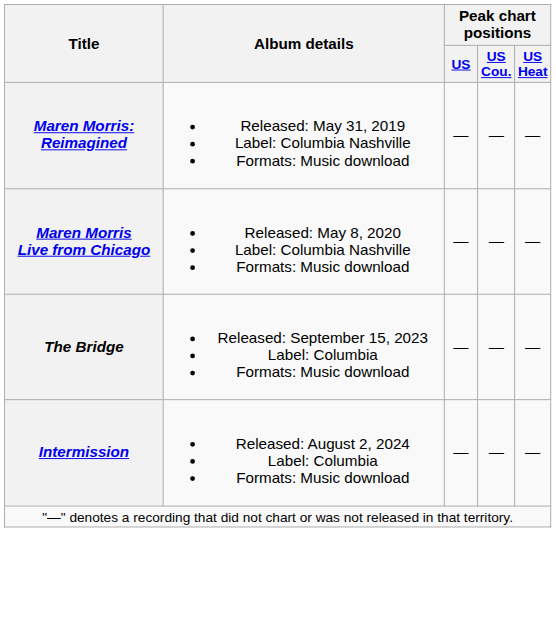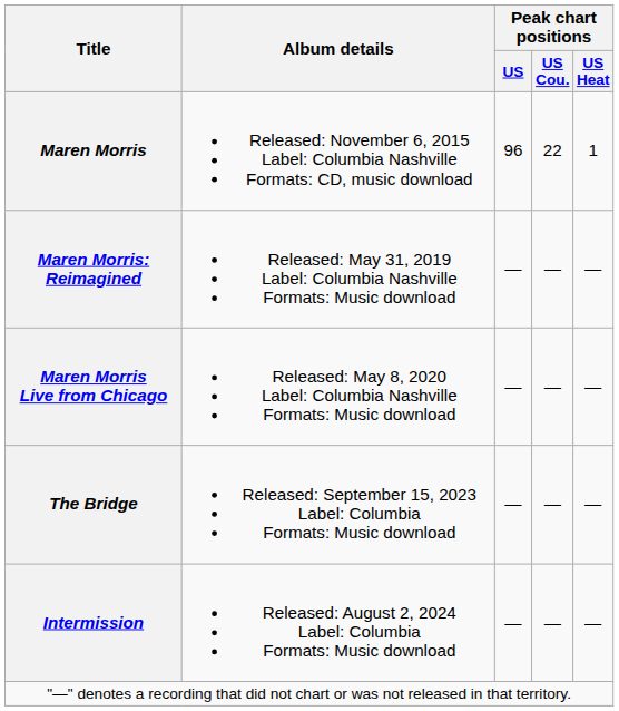 <table class="wikitable plainrowheaders" style="text-align:center;" border="1">
 <tr>
 <th scope="col" rowspan="2" style="width:10em;">Title</th>
 <th scope="col" rowspan="2" style="width:18em;">Album details</th>
 <th scope="col" colspan="3">Peak chart<br>positions</th>
 </tr>
 <tr>
 <th scope="col" style="width:2em;font-size:90%;"><a href='#'>US</a><br></th>
 <th scope="col" style="width:2em;font-size:90%;"><a href='#'>US<br>Cou.</a><br></th>
 <th scope="col" style="width:2em;font-size:90%;"><a href='#'>US<br>Heat</a><br></th>
+</tr>
+<tr>
+<th scope="row"><em>Maren Morris</em></th>
+<td><br><ul><li>Released: November 6, 2015</li><li>Label: Columbia Nashville</li><li>Formats: CD, music download</li></ul></td>
+<td>96</td>
+<td>22</td>
+<td>1</td>
 </tr>
 <tr>
 <th scope="row"><em><a href='#'>Maren Morris:<br>Reimagined</a></em></th>
 <td><br><ul><li>Released: May 31, 2019</li><li>Label: Columbia Nashville</li><li>Formats: Music download</li></ul></td>
 <td>—</td>
 <td>—</td>
 <td>—</td>
 </tr>
 <tr>
 <th scope="row"><em><a href='#'>Maren Morris<br>Live from Chicago</a></em></th>
 <td><br><ul><li>Released: May 8, 2020</li><li>Label: Columbia Nashville</li><li>Formats: Music download</li></ul></td>
 <td>—</td>
 <td>—</td>
 <td>—</td>
 </tr>
 <tr>
 <th scope="row"><em>The Bridge</em></th>
 <td><br><ul><li>Released: September 15, 2023</li><li>Label: Columbia</li><li>Formats: Music download</li></ul></td>
 <td>—</td>
 <td>—</td>
 <td>—</td>
 </tr>
 <tr>
 <th scope="row"><em><a href='#'>Intermission</a></em></th>
 <td><br><ul><li>Released: August 2, 2024</li><li>Label: Columbia</li><li>Formats: Music download</li></ul></td>
 <td>—</td>
 <td>—</td>
 <td>—</td>
 </tr>
 <tr>
 <td colspan="5" style="font-size:90%">"—" denotes a recording that did not chart or was not released in that territory.</td>
 </tr>
 </table>
